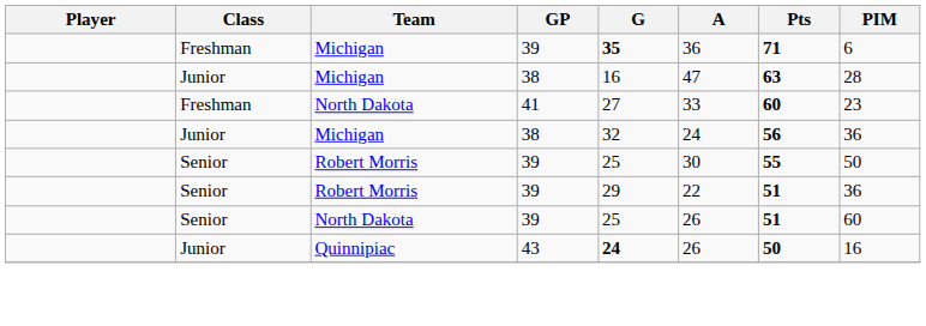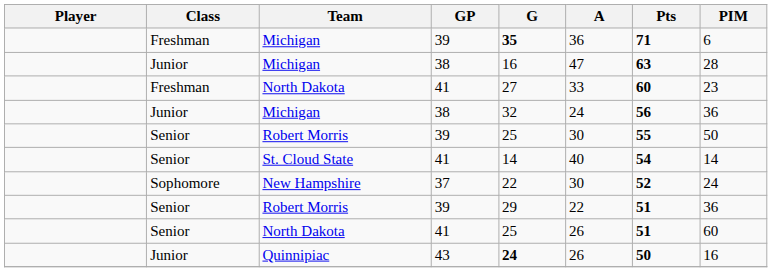 <table class="wikitable sortable">
 <tr>
 <th style="width: 9em;">Player</th>
 <th style="width: 7em;">Class</th>
 <th style="width: 11em;">Team</th>
 <th style="width: 4em;">GP</th>
 <th style="width: 4em;">G</th>
 <th style="width: 4em;">A</th>
 <th style="width: 4em;">Pts</th>
 <th style="width: 4em;">PIM</th>
 </tr>
 <tr>
 <td></td>
 <td>Freshman</td>
 <td><a href='#'>Michigan</a></td>
 <td>39</td>
 <td><strong>35</strong></td>
 <td>36</td>
 <td><strong>71</strong></td>
 <td>6</td>
 </tr>
 <tr>
 <td></td>
 <td>Junior</td>
 <td><a href='#'>Michigan</a></td>
 <td>38</td>
 <td>16</td>
 <td>47</td>
 <td><strong>63</strong></td>
 <td>28</td>
 </tr>
 <tr>
 <td></td>
 <td>Freshman</td>
 <td><a href='#'>North Dakota</a></td>
 <td>41</td>
 <td>27</td>
 <td>33</td>
 <td><strong>60</strong></td>
 <td>23</td>
 </tr>
 <tr>
 <td></td>
 <td>Junior</td>
 <td><a href='#'>Michigan</a></td>
 <td>38</td>
 <td>32</td>
 <td>24</td>
 <td><strong>56</strong></td>
 <td>36</td>
 </tr>
 <tr>
 <td></td>
 <td>Senior</td>
 <td><a href='#'>Robert Morris</a></td>
 <td>39</td>
 <td>25</td>
 <td>30</td>
 <td><strong>55</strong></td>
 <td>50</td>
 </tr>
 <tr>
 <td></td>
 <td>Senior</td>
+<td><a href='#'>St. Cloud State</a></td>
+<td>41</td>
+<td>14</td>
+<td>40</td>
+<td><strong>54</strong></td>
+<td>14</td>
+</tr>
+<tr>
+<td></td>
+<td>Sophomore</td>
+<td><a href='#'>New Hampshire</a></td>
+<td>37</td>
+<td>22</td>
+<td>30</td>
+<td><strong>52</strong></td>
+<td>24</td>
+</tr>
+<tr>
+<td></td>
+<td>Senior</td>
 <td><a href='#'>Robert Morris</a></td>
 <td>39</td>
 <td>29</td>
 <td>22</td>
 <td><strong>51</strong></td>
 <td>36</td>
 </tr>
 <tr>
 <td></td>
 <td>Senior</td>
 <td><a href='#'>North Dakota</a></td>
-<td>39</td>
+<td>41</td>
 <td>25</td>
 <td>26</td>
 <td><strong>51</strong></td>
 <td>60</td>
 </tr>
 <tr>
 <td></td>
 <td>Junior</td>
 <td><a href='#'>Quinnipiac</a></td>
 <td>43</td>
 <td><strong>24</strong></td>
 <td>26</td>
 <td><strong>50</strong></td>
 <td>16</td>
 </tr>
 <tr>
 </tr>
 </table>
